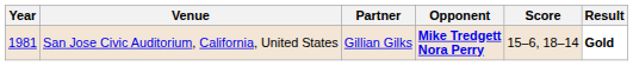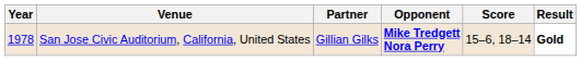 <table class="sortable wikitable" style="font-size: 90%;">
 <tr>
 <th>Year</th>
 <th>Venue</th>
 <th>Partner</th>
 <th>Opponent</th>
 <th>Score</th>
 <th>Result</th>
 </tr>
 <tr style="background:#F3E6D7">
-<td align="center"><a href='#'>1981</a></td>
+<td align="center"><a href='#'>1978</a></td>
 <td align="left"><a href='#'>San Jose Civic Auditorium</a>, <a href='#'>California</a>, United States</td>
 <td align="left"> <a href='#'>Gillian Gilks</a></td>
 <td><strong> <a href='#'>Mike Tredgett</a><br> <a href='#'>Nora Perry</a></strong></td>
 <td align="left">15–6, 18–14</td>
 <td style="text-align:left; background:white"> <strong>Gold</strong></td>
 </tr>
 </table>
